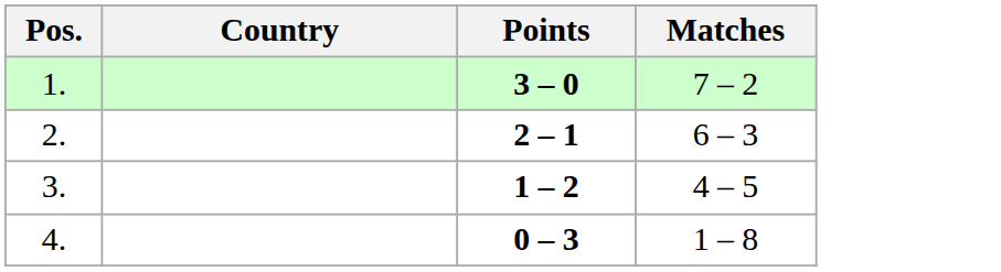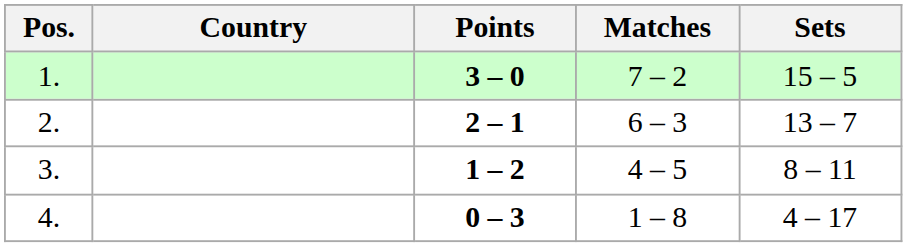 <table class="wikitable" style="text-align:center;">
 <tr>
 <th width=40>Pos.</th>
 <th width=165>Country</th>
 <th width=80>Points</th>
 <th width=80>Matches</th>
+<th width=80>Sets</th>
 </tr>
 <tr style="background:#ccffcc;">
 <td>1.</td>
 <td style="text-align:left;"></td>
 <td><strong>3 – 0</strong></td>
 <td>7 – 2</td>
+<td>15 – 5</td>
 </tr>
 <tr style="background:#ffffff;">
 <td>2.</td>
 <td style="text-align:left;"></td>
 <td><strong>2 – 1</strong></td>
 <td>6 – 3</td>
+<td>13 – 7</td>
 </tr>
 <tr style="background:#ffffff;">
 <td>3.</td>
 <td style="text-align:left;"></td>
 <td><strong>1 – 2</strong></td>
 <td>4 – 5</td>
+<td>8 – 11</td>
 </tr>
 <tr style="background:#ffffff;">
 <td>4.</td>
 <td style="text-align:left;"></td>
 <td><strong>0 – 3</strong></td>
 <td>1 – 8</td>
+<td>4 – 17</td>
 </tr>
 </table>
